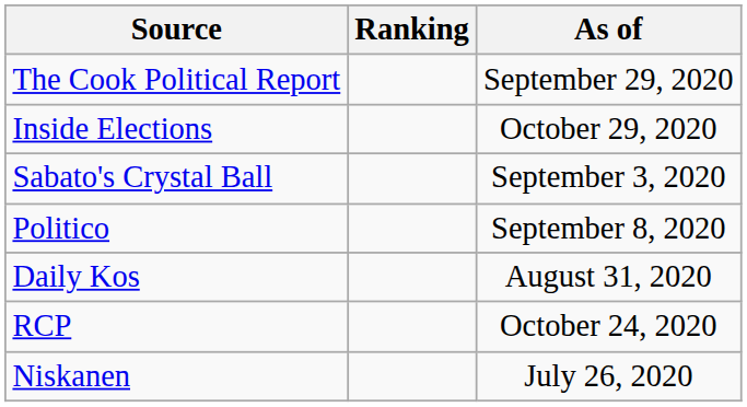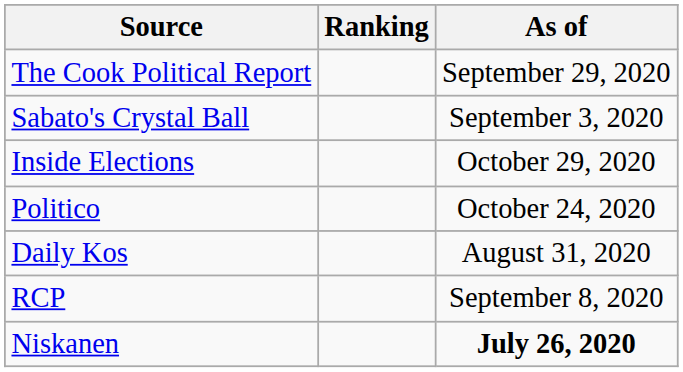 <table class="wikitable" style="text-align:center">
 <tr>
 <th>Source</th>
 <th>Ranking</th>
 <th>As of</th>
 </tr>
 <tr>
 <td align=left><a href='#'>The Cook Political Report</a></td>
 <td></td>
 <td>September 29, 2020</td>
 </tr>
 <tr>
+<td align=left><a href='#'>Sabato's Crystal Ball</a></td>
+<td></td>
+<td>September 3, 2020</td>
+</tr>
+<tr>
 <td align=left><a href='#'>Inside Elections</a></td>
 <td></td>
 <td>October 29, 2020</td>
 </tr>
 <tr>
-<td align=left><a href='#'>Sabato's Crystal Ball</a></td>
-<td></td>
-<td>September 3, 2020</td>
-</tr>
-<tr>
 <td align="left"><a href='#'>Politico</a></td>
 <td></td>
-<td>September 8, 2020</td>
+<td>October 24, 2020</td>
 </tr>
 <tr>
 <td align="left"><a href='#'>Daily Kos</a></td>
 <td></td>
 <td>August 31, 2020</td>
 </tr>
 <tr>
 <td align="left"><a href='#'>RCP</a></td>
 <td></td>
-<td>October 24, 2020</td>
+<td>September 8, 2020</td>
 </tr>
 <tr>
 <td align="left"><a href='#'>Niskanen</a></td>
 <td></td>
-<td>July 26, 2020</td>
+<td><strong>July 26, 2020</strong></td>
 </tr>
 </table>
